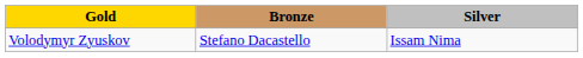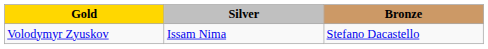 <table class="wikitable" style="text-align:left">
 <tr align="center">
 <td width=200 bgcolor=gold><strong>Gold</strong></td>
+<td width=200 bgcolor=silver><strong>Silver</strong></td>
 <td width=200 bgcolor=CC9966><strong>Bronze</strong></td>
-<td width=200 bgcolor=silver><strong>Silver</strong></td>
 </tr>
 <tr>
 <td><a href='#'>Volodymyr Zyuskov</a><br><em></em></td>
+<td><a href='#'>Issam Nima</a><br><em></em></td>
 <td><a href='#'>Stefano Dacastello</a><br><em></em></td>
-<td><a href='#'>Issam Nima</a><br><em></em></td>
 </tr>
 </table>
